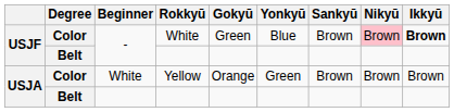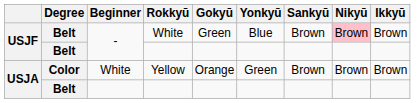 <table class="wikitable" style="text-align:center;">
 <tr>
 <th></th>
 <th>Degree</th>
 <th>Beginner</th>
 <th>Rokkyū</th>
 <th>Gokyū</th>
 <th>Yonkyū</th>
 <th>Sankyū</th>
 <th>Nikyū</th>
 <th>Ikkyū</th>
 </tr>
 <tr>
 <th rowspan="2">USJF</th>
-<th>Color</th>
+<th>Belt</th>
 <td rowspan="2">-</td>
 <td>White</td>
 <td>Green</td>
 <td>Blue</td>
 <td>Brown</td>
 <td style="background: pink;">Brown</td>
-<td><strong>Brown</strong></td>
+<td>Brown</td>
 </tr>
 <tr>
 <th>Belt</th>
 <td></td>
 <td></td>
 <td></td>
 <td></td>
 <td></td>
 <td></td>
 </tr>
 <tr>
 <th rowspan="2">USJA</th>
 <th>Color</th>
 <td>White</td>
 <td>Yellow</td>
 <td>Orange</td>
 <td>Green</td>
 <td>Brown</td>
 <td>Brown</td>
 <td>Brown</td>
 </tr>
 <tr>
 <th>Belt</th>
 <td></td>
 <td></td>
 <td></td>
 <td></td>
 <td></td>
 <td></td>
 <td></td>
 </tr>
 </table>
